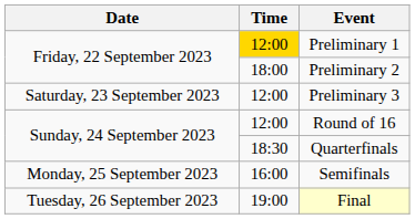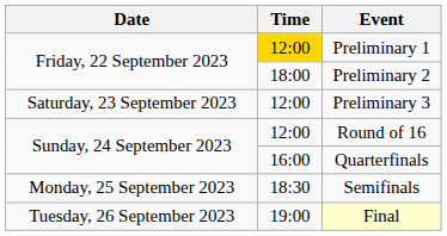 <table class = "wikitable" style="text-align:center;">
 <tr>
 <th width=220>Date</th>
 <th width=50>Time</th>
 <th width=100>Event</th>
 </tr>
 <tr>
 <td rowspan=2>Friday, 22 September 2023</td>
 <td style="background: gold;">12:00</td>
 <td>Preliminary 1</td>
 </tr>
 <tr>
 <td>18:00</td>
 <td>Preliminary 2</td>
 </tr>
 <tr>
 <td>Saturday, 23 September 2023</td>
 <td>12:00</td>
 <td>Preliminary 3</td>
 </tr>
 <tr>
 <td rowspan=2>Sunday, 24 September 2023</td>
 <td>12:00</td>
 <td>Round of 16</td>
 </tr>
 <tr>
-<td>18:30</td>
+<td>16:00</td>
 <td>Quarterfinals</td>
 </tr>
 <tr>
 <td>Monday, 25 September 2023</td>
-<td>16:00</td>
+<td>18:30</td>
 <td>Semifinals</td>
 </tr>
 <tr>
 <td>Tuesday, 26 September 2023</td>
 <td>19:00</td>
 <td bgcolor=ffffcc>Final</td>
 </tr>
 </table>
